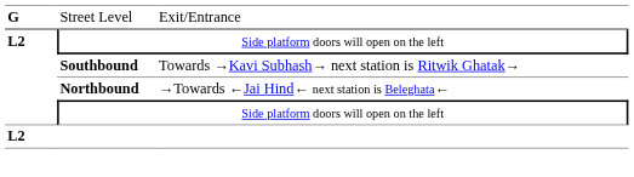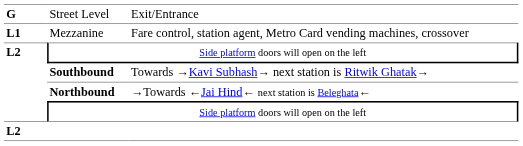 <table border="0" cellspacing="0" cellpadding="3">
 <tr>
 <td width="50" valign="top" style="border-bottom:solid 1px gray;border-top:solid 1px gray;"><strong>G</strong></td>
 <td width="100" valign="top" style="border-top:solid 1px gray;border-bottom:solid 1px gray;">Street Level</td>
 <td width="500" valign="top" style="border-top:solid 1px gray;border-bottom:solid 1px gray;">Exit/Entrance</td>
+</tr>
+<tr>
+<td valign="top"><strong>L1</strong></td>
+<td valign="top">Mezzanine</td>
+<td valign="top">Fare control, station agent, Metro Card vending machines, crossover<br></td>
 </tr>
 <tr>
 <td rowspan="4" width="50" valign="top" style="border-top:solid 1px gray;border-bottom:solid 1px gray;"><strong>L2</strong></td>
 <td colspan="2" style="border-top:solid 1px gray;border-right:solid 2px black;border-left:solid 2px black;border-bottom:solid 2px black;text-align:center;"><small><a href='#'>Side platform</a>  doors will open on the left </small></td>
 </tr>
 <tr>
 <td width="100" style="border-bottom:solid 1px gray;"><strong>Southbound</strong></td>
 <td width="500" style="border-bottom:solid 1px gray;">Towards →<a href='#'>Kavi Subhash</a>→ next station is <a href='#'>Ritwik Ghatak</a>→</td>
 </tr>
 <tr>
 <td><strong>Northbound</strong></td>
 <td><span>→</span>Towards ←<a href='#'>Jai Hind</a>← <small>next station is <a href='#'>Beleghata</a></small>←</td>
 </tr>
 <tr>
 <td colspan="2" style="border-top:solid 2px black;border-right:solid 2px black;border-left:solid 2px black;border-bottom:solid 1px gray;text-align:center;"><small><a href='#'>Side platform</a> doors will open on the left </small></td>
 </tr>
 <tr>
 <td rowspan="2" width="50" valign="top" style="border-bottom:solid 1px gray;"><strong>L2</strong></td>
 <td width="100" style="border-bottom:solid 1px gray;"></td>
 <td width="500" style="border-bottom:solid 1px gray;"></td>
 </tr>
 <tr>
 </tr>
 </table>
